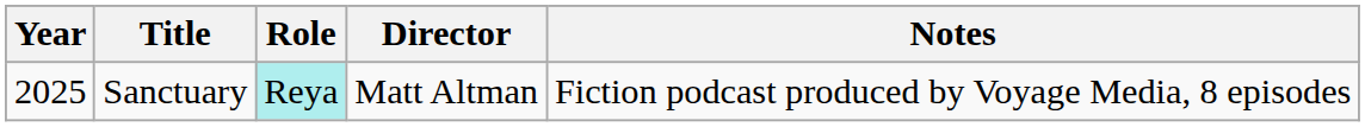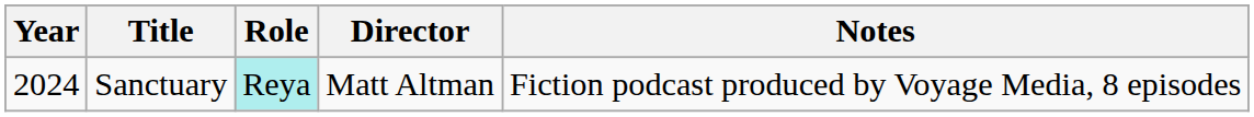 <table class="wikitable sortable">
 <tr>
 <th>Year</th>
 <th>Title</th>
 <th>Role</th>
 <th>Director</th>
 <th>Notes</th>
 </tr>
 <tr>
-<td>2025</td>
+<td>2024</td>
 <td>Sanctuary</td>
 <td style="background: paleturquoise;">Reya</td>
 <td>Matt Altman</td>
 <td>Fiction podcast produced by Voyage Media, 8 episodes</td>
 </tr>
 </table>
